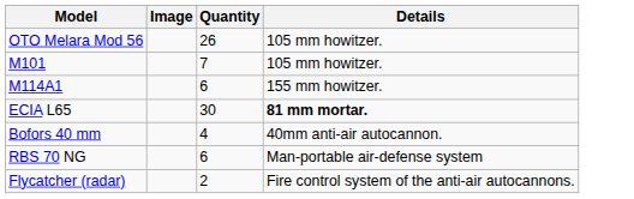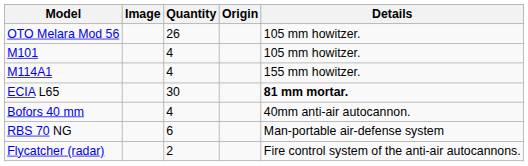 <table class="wikitable">
 <tr style="background:#aabccc;">
 <th>Model</th>
 <th>Image</th>
 <th>Quantity</th>
+<th>Origin</th>
 <th>Details</th>
 </tr>
 <tr>
 <td><a href='#'>OTO Melara Mod 56</a></td>
 <td></td>
 <td>26</td>
+<td></td>
 <td>105 mm howitzer.</td>
 </tr>
 <tr>
 <td><a href='#'>M101</a></td>
 <td></td>
-<td>7</td>
+<td>4</td>
+<td></td>
 <td>105 mm howitzer.</td>
 </tr>
 <tr>
 <td><a href='#'>M114A1</a></td>
 <td></td>
-<td>6</td>
+<td>4</td>
+<td></td>
 <td>155 mm howitzer.</td>
 </tr>
 <tr>
 <td><a href='#'>ECIA</a> L65</td>
 <td></td>
 <td>30</td>
+<td></td>
 <td><strong>81 mm mortar.</strong></td>
 </tr>
 <tr>
 <td><a href='#'>Bofors 40 mm</a></td>
 <td></td>
 <td>4</td>
+<td></td>
 <td>40mm anti-air autocannon.</td>
 </tr>
 <tr>
 <td><a href='#'>RBS 70</a> NG</td>
 <td></td>
 <td>6</td>
+<td></td>
 <td>Man-portable air-defense system</td>
 </tr>
 <tr>
 <td><a href='#'>Flycatcher (radar)</a></td>
 <td></td>
 <td>2</td>
+<td></td>
 <td>Fire control system of the anti-air autocannons.</td>
 </tr>
 </table>
